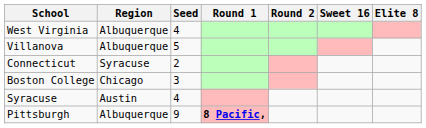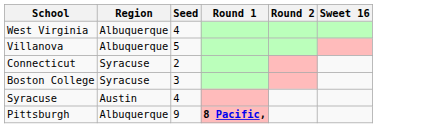 <table class="wikitable">
 <tr>
 <th>School</th>
 <th>Region</th>
 <th>Seed</th>
 <th>Round 1</th>
 <th>Round 2</th>
 <th>Sweet 16</th>
-<th>Elite 8</th>
 </tr>
 <tr>
 <td>West Virginia</td>
 <td>Albuquerque</td>
 <td>4</td>
 <td style="background:#bfb;"></td>
 <td style="background:#bfb;"></td>
 <td style="background:#bfb;"></td>
-<td style="background:#fbb;"></td>
 </tr>
 <tr>
 <td>Villanova</td>
 <td>Albuquerque</td>
 <td>5</td>
 <td style="background:#bfb;"></td>
 <td style="background:#bfb;"></td>
 <td style="background:#fbb;"></td>
-<td></td>
 </tr>
 <tr>
 <td>Connecticut</td>
 <td>Syracuse</td>
 <td>2</td>
 <td style="background:#bfb;"></td>
 <td style="background:#fbb;"></td>
 <td></td>
-<td></td>
 </tr>
 <tr>
 <td>Boston College</td>
-<td>Chicago</td>
+<td>Syracuse</td>
 <td>3</td>
 <td style="background:#bfb;"></td>
 <td style="background:#fbb;"></td>
-<td></td>
 <td></td>
 </tr>
 <tr>
 <td>Syracuse</td>
 <td>Austin</td>
 <td>4</td>
 <td style="background:#fbb;"></td>
-<td></td>
 <td></td>
 <td></td>
 </tr>
 <tr>
 <td>Pittsburgh</td>
 <td>Albuquerque</td>
 <td>9</td>
 <td style="background:#fbb;"><strong>8 <a href='#'>Pacific</a>, </strong></td>
 <td></td>
 <td></td>
-<td></td>
 </tr>
 </table>
